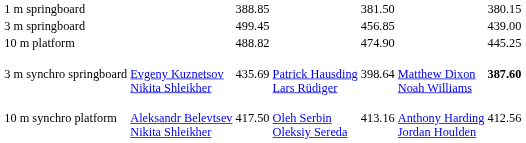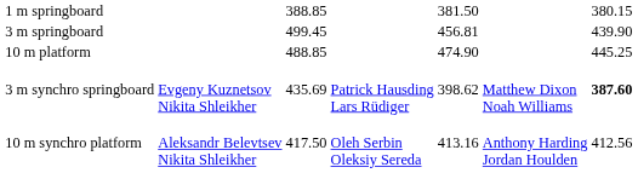 <table>
 <tr>
 <td>1 m springboard<br></td>
 <td></td>
 <td>388.85</td>
 <td></td>
 <td>381.50</td>
 <td></td>
 <td>380.15</td>
 </tr>
 <tr>
 <td>3 m springboard<br></td>
 <td></td>
 <td>499.45</td>
 <td></td>
-<td>456.85</td>
+<td>456.81</td>
 <td></td>
-<td>439.00</td>
+<td>439.90</td>
 </tr>
 <tr>
 <td>10 m platform<br></td>
 <td></td>
-<td>488.82</td>
+<td>488.85</td>
 <td></td>
 <td>474.90</td>
 <td></td>
 <td>445.25</td>
 </tr>
 <tr>
 <td>3 m synchro springboard<br></td>
 <td><br><a href='#'>Evgeny Kuznetsov</a><br><a href='#'>Nikita Shleikher</a></td>
 <td>435.69</td>
 <td><br><a href='#'>Patrick Hausding</a><br><a href='#'>Lars Rüdiger</a></td>
-<td>398.64</td>
+<td>398.62</td>
 <td><br><a href='#'>Matthew Dixon</a><br><a href='#'>Noah Williams</a></td>
 <td><strong>387.60</strong></td>
 </tr>
 <tr>
 <td>10 m synchro platform<br></td>
 <td><br><a href='#'>Aleksandr Belevtsev</a><br><a href='#'>Nikita Shleikher</a></td>
 <td>417.50</td>
 <td><br><a href='#'>Oleh Serbin</a><br><a href='#'>Oleksiy Sereda</a></td>
 <td>413.16</td>
 <td><br><a href='#'>Anthony Harding</a><br><a href='#'>Jordan Houlden</a></td>
 <td>412.56</td>
 </tr>
 </table>
